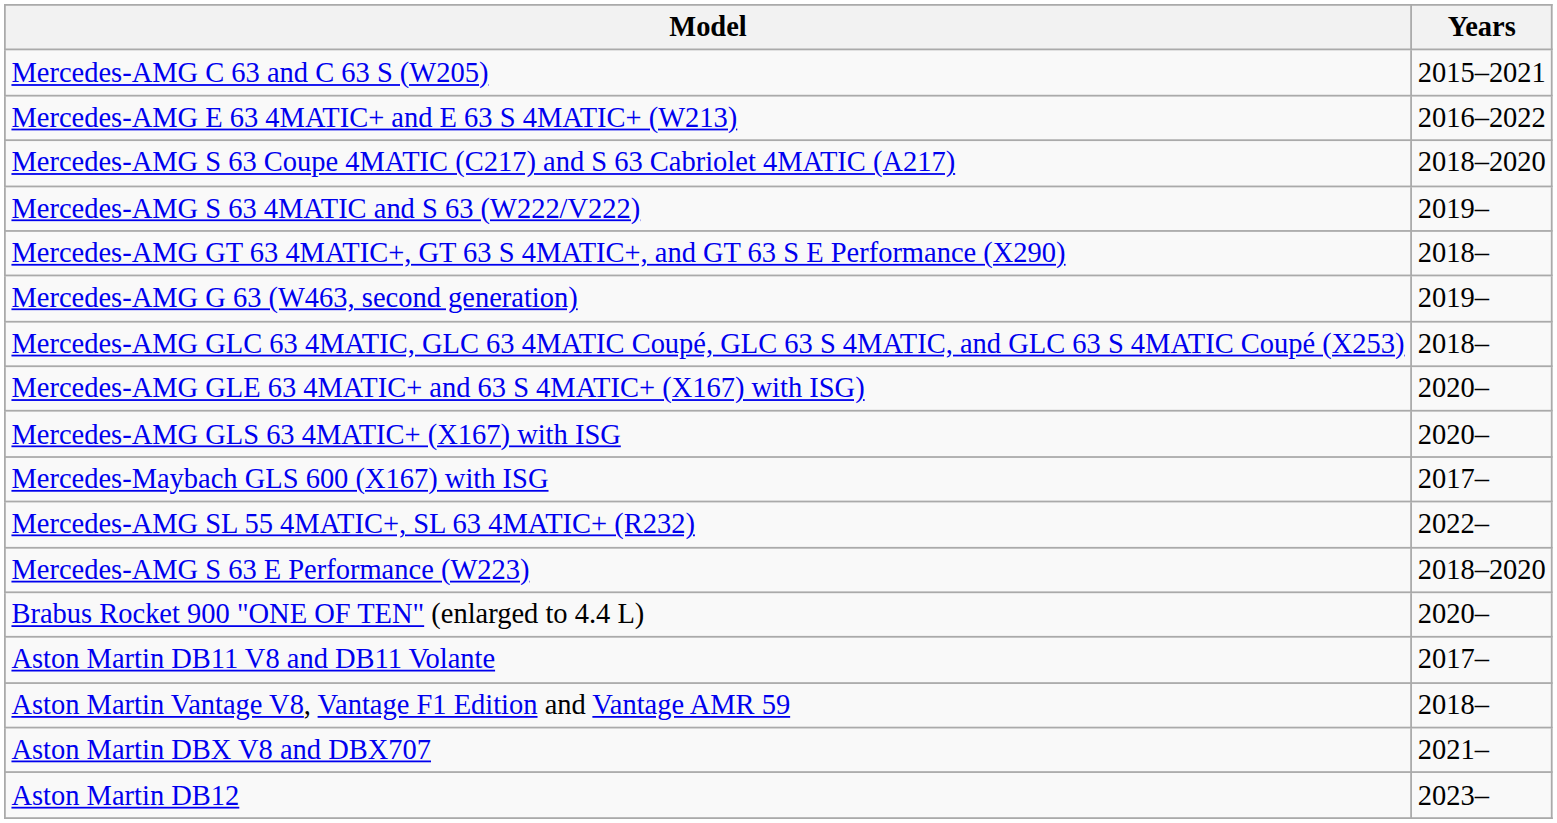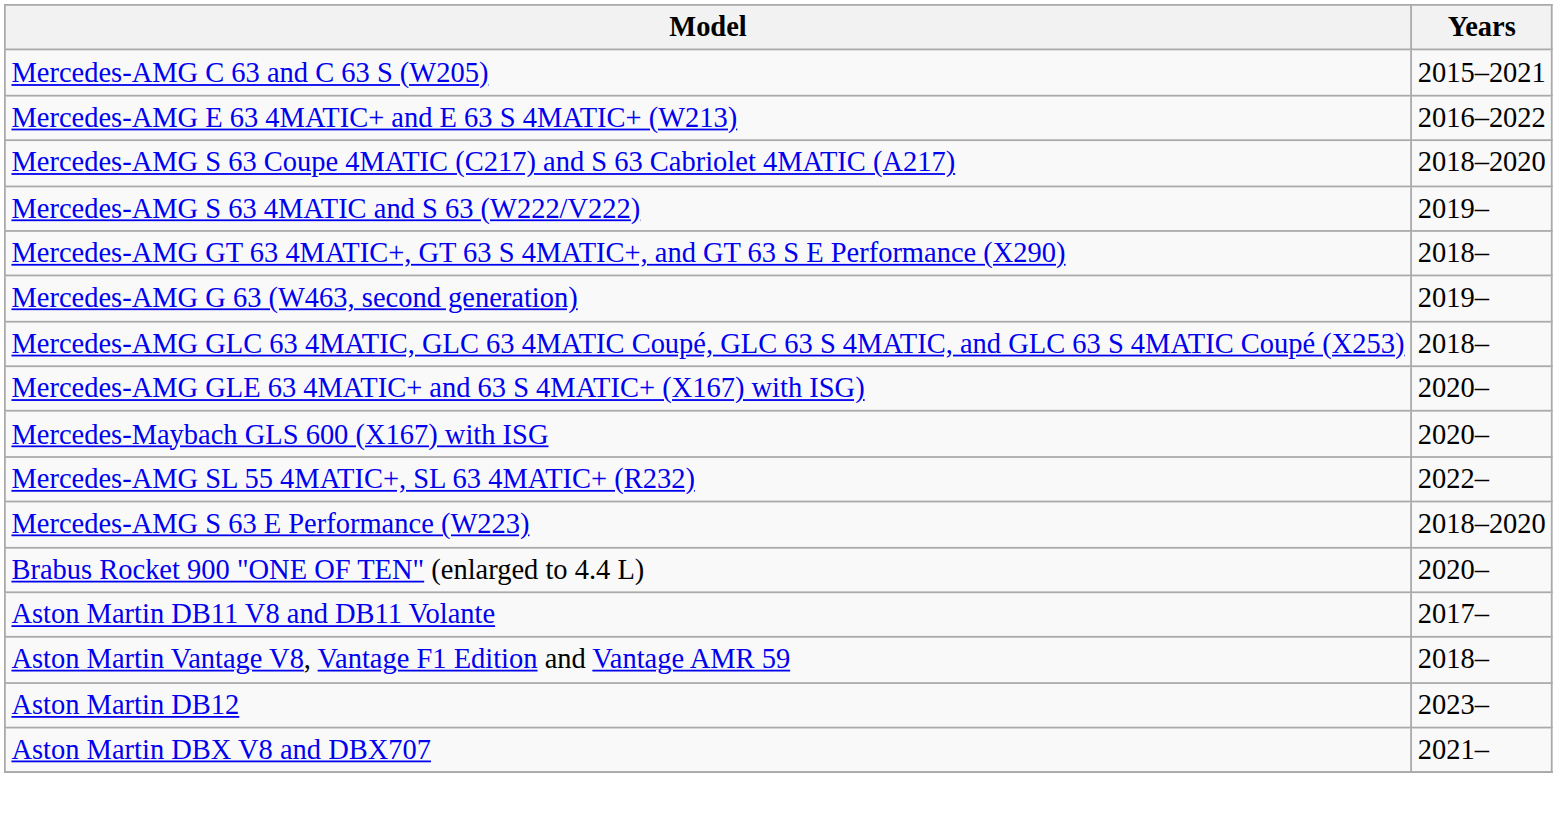 <table class="wikitable">
 <tr>
 <th>Model</th>
 <th>Years</th>
 </tr>
 <tr>
 <td><a href='#'>Mercedes-AMG C 63 and C 63 S (W205)</a></td>
 <td>2015–2021</td>
 </tr>
 <tr>
 <td><a href='#'>Mercedes-AMG E 63 4MATIC+ and E 63 S 4MATIC+ (W213)</a></td>
 <td>2016–2022</td>
 </tr>
 <tr>
 <td><a href='#'>Mercedes-AMG S 63 Coupe 4MATIC (C217) and S 63 Cabriolet 4MATIC (A217)</a></td>
 <td>2018–2020</td>
 </tr>
 <tr>
 <td><a href='#'>Mercedes-AMG S 63 4MATIC and S 63 (W222/V222)</a></td>
 <td>2019–</td>
 </tr>
 <tr>
 <td><a href='#'>Mercedes-AMG GT 63 4MATIC+, GT 63 S 4MATIC+, and GT 63 S E Performance (X290)</a></td>
 <td>2018–</td>
 </tr>
 <tr>
 <td><a href='#'>Mercedes-AMG G 63 (W463, second generation)</a></td>
 <td>2019–</td>
 </tr>
 <tr>
 <td><a href='#'>Mercedes-AMG GLC 63 4MATIC, GLC 63 4MATIC Coupé, GLC 63 S 4MATIC, and GLC 63 S 4MATIC Coupé (X253)</a></td>
 <td>2018–</td>
 </tr>
 <tr>
 <td><a href='#'>Mercedes-AMG GLE 63 4MATIC+ and 63 S 4MATIC+ (X167) with ISG)</a></td>
 <td>2020–</td>
 </tr>
 <tr>
-<td><a href='#'>Mercedes-AMG GLS 63 4MATIC+ (X167) with ISG</a></td>
+<td><a href='#'>Mercedes-Maybach GLS 600 (X167) with ISG</a></td>
 <td>2020–</td>
-</tr>
-<tr>
-<td><a href='#'>Mercedes-Maybach GLS 600 (X167) with ISG</a></td>
-<td>2017–</td>
 </tr>
 <tr>
 <td><a href='#'>Mercedes-AMG SL 55 4MATIC+, SL 63 4MATIC+ (R232)</a></td>
 <td>2022–</td>
 </tr>
 <tr>
 <td><a href='#'>Mercedes-AMG S 63 E Performance (W223)</a></td>
 <td>2018–2020</td>
 </tr>
 <tr>
 <td><a href='#'>Brabus Rocket 900 "ONE OF TEN"</a> (enlarged to 4.4 L)</td>
 <td>2020–</td>
 </tr>
 <tr>
 <td><a href='#'>Aston Martin DB11 V8 and DB11 Volante</a></td>
 <td>2017–</td>
 </tr>
 <tr>
 <td><a href='#'>Aston Martin Vantage V8</a>, <a href='#'>Vantage F1 Edition</a> and <a href='#'>Vantage AMR 59</a></td>
 <td>2018–</td>
 </tr>
 <tr>
+<td><a href='#'>Aston Martin DB12</a></td>
+<td>2023–</td>
+</tr>
+<tr>
 <td><a href='#'>Aston Martin DBX V8 and DBX707</a></td>
 <td>2021–</td>
 </tr>
 <tr>
-<td><a href='#'>Aston Martin DB12</a></td>
-<td>2023–</td>
-</tr>
-<tr>
 </tr>
 </table>
